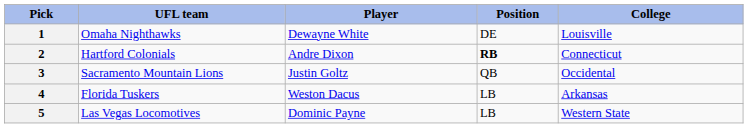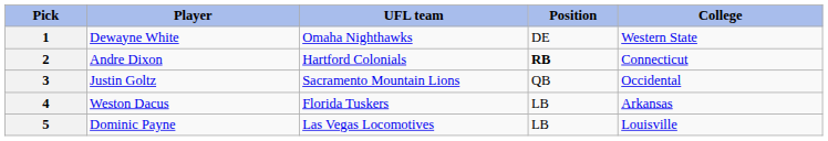 <table class="wikitable" style="width:75%;">
 <tr>
 <th width=10% style="background:#A8BDEC">Pick</th>
+<th width=26% style="background:#A8BDEC">Player</th>
 <th width=28% style="background:#A8BDEC">UFL team</th>
-<th width=26% style="background:#A8BDEC">Player</th>
 <th width=11% style="background:#A8BDEC">Position</th>
 <th width=26% style="background:#A8BDEC">College</th>
 </tr>
 <tr>
 <th>1</th>
+<td><a href='#'>Dewayne White</a></td>
 <td><a href='#'>Omaha Nighthawks</a></td>
-<td><a href='#'>Dewayne White</a></td>
 <td>DE</td>
-<td><a href='#'>Louisville</a></td>
+<td><a href='#'>Western State</a></td>
 </tr>
 <tr>
 <th>2</th>
+<td><a href='#'>Andre Dixon</a></td>
 <td><a href='#'>Hartford Colonials</a></td>
-<td><a href='#'>Andre Dixon</a></td>
 <td><strong>RB</strong></td>
 <td><a href='#'>Connecticut</a></td>
 </tr>
 <tr>
 <th>3</th>
+<td><a href='#'>Justin Goltz</a></td>
 <td><a href='#'>Sacramento Mountain Lions</a></td>
-<td><a href='#'>Justin Goltz</a></td>
 <td>QB</td>
 <td><a href='#'>Occidental</a></td>
 </tr>
 <tr>
 <th>4</th>
+<td><a href='#'>Weston Dacus</a></td>
 <td><a href='#'>Florida Tuskers</a></td>
-<td><a href='#'>Weston Dacus</a></td>
 <td>LB</td>
 <td><a href='#'>Arkansas</a></td>
 </tr>
 <tr>
 <th>5</th>
+<td><a href='#'>Dominic Payne</a></td>
 <td><a href='#'>Las Vegas Locomotives</a></td>
-<td><a href='#'>Dominic Payne</a></td>
 <td>LB</td>
-<td><a href='#'>Western State</a></td>
+<td><a href='#'>Louisville</a></td>
 </tr>
 </table>
